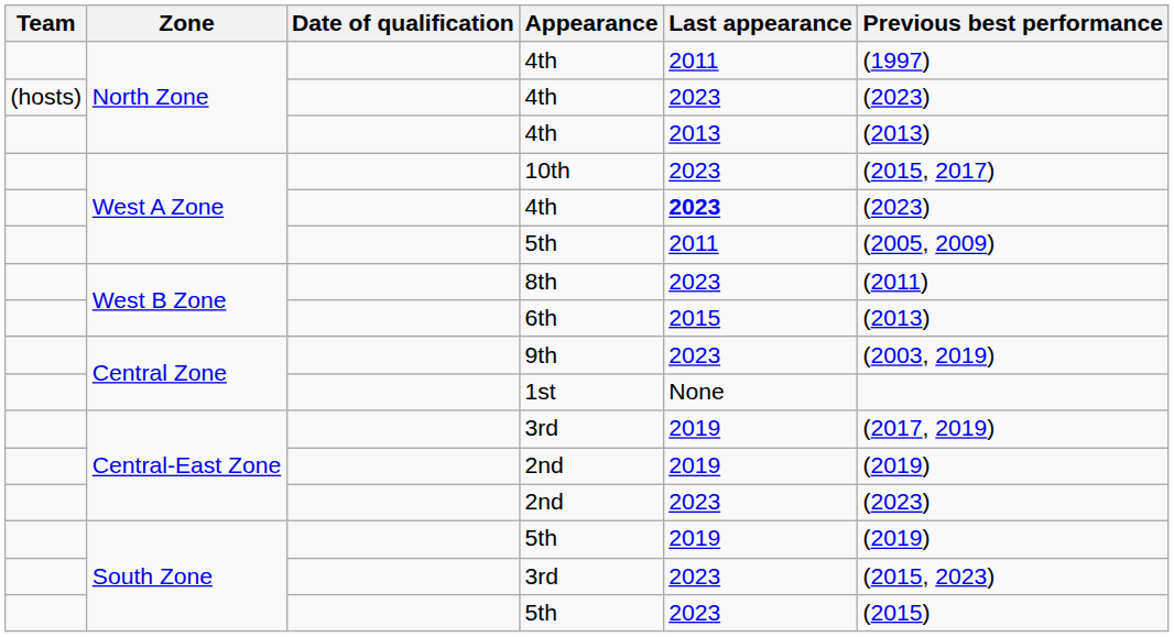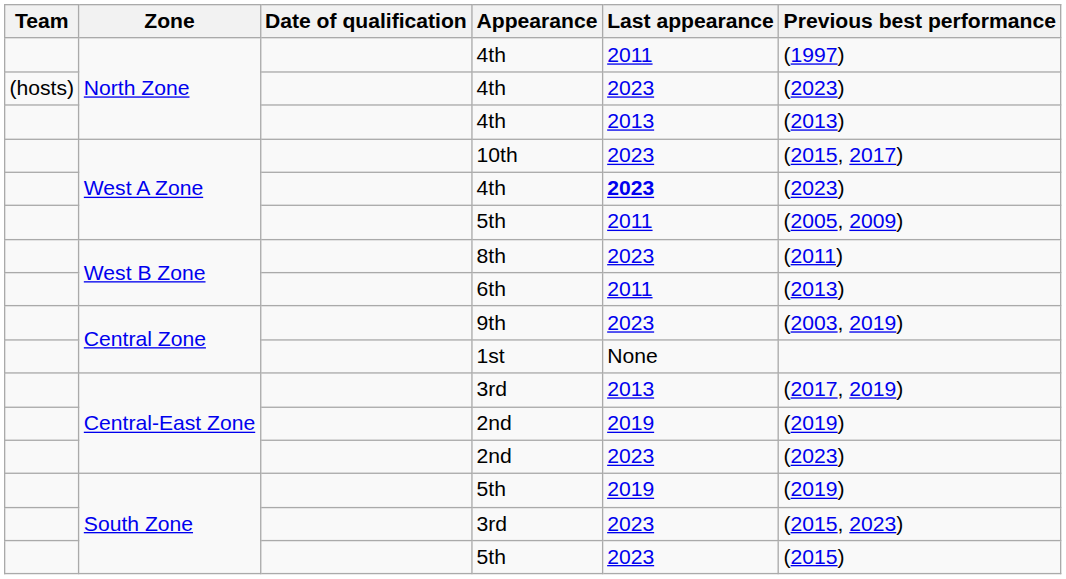 <table class="wikitable sortable">
 <tr>
 <th>Team</th>
 <th>Zone</th>
 <th>Date of qualification</th>
 <th data-sort-type="number">Appearance</th>
 <th>Last appearance</th>
 <th>Previous best performance</th>
 </tr>
 <tr>
 <td></td>
 <td rowspan="3"><a href='#'>North Zone</a></td>
 <td></td>
 <td>4th</td>
 <td><a href='#'>2011</a></td>
 <td><strong></strong> (<a href='#'>1997</a>)</td>
 </tr>
 <tr>
 <td> (hosts)</td>
 <td></td>
 <td>4th</td>
 <td><a href='#'>2023</a></td>
 <td> (<a href='#'>2023</a>)</td>
 </tr>
 <tr>
 <td></td>
 <td></td>
 <td>4th</td>
 <td><a href='#'>2013</a></td>
 <td> (<a href='#'>2013</a>)</td>
 </tr>
 <tr>
 <td></td>
 <td rowspan=3><a href='#'>West A Zone</a></td>
 <td></td>
 <td>10th</td>
 <td><a href='#'>2023</a></td>
 <td><strong></strong> (<a href='#'>2015</a>, <a href='#'>2017</a>)</td>
 </tr>
 <tr>
 <td></td>
 <td></td>
 <td>4th</td>
 <td><strong><a href='#'>2023</a></strong></td>
 <td><strong></strong> (<a href='#'>2023</a>)</td>
 </tr>
 <tr>
 <td></td>
 <td></td>
 <td>5th</td>
 <td><a href='#'>2011</a></td>
 <td><strong></strong> (<a href='#'>2005</a>, <a href='#'>2009</a>)</td>
 </tr>
 <tr>
 <td></td>
 <td rowspan=2><a href='#'>West B Zone</a></td>
 <td></td>
 <td>8th</td>
 <td><a href='#'>2023</a></td>
 <td><strong></strong> (<a href='#'>2011</a>)</td>
 </tr>
 <tr>
 <td></td>
 <td></td>
 <td>6th</td>
-<td><a href='#'>2015</a></td>
+<td><a href='#'>2011</a></td>
 <td><strong></strong> (<a href='#'>2013</a>)</td>
 </tr>
 <tr>
 <td></td>
 <td rowspan=2><a href='#'>Central Zone</a></td>
 <td></td>
 <td>9th</td>
 <td><a href='#'>2023</a></td>
 <td><strong></strong> (<a href='#'>2003</a>, <a href='#'>2019</a>)</td>
 </tr>
 <tr>
 <td></td>
 <td></td>
 <td>1st</td>
 <td>None</td>
 <td></td>
 </tr>
 <tr>
 <td></td>
 <td rowspan=3><a href='#'>Central-East Zone</a></td>
 <td></td>
 <td>3rd</td>
-<td><a href='#'>2019</a></td>
+<td><a href='#'>2013</a></td>
 <td> (<a href='#'>2017</a>, <a href='#'>2019</a>)</td>
 </tr>
 <tr>
 <td></td>
 <td></td>
 <td>2nd</td>
 <td><a href='#'>2019</a></td>
 <td> (<a href='#'>2019</a>)</td>
 </tr>
 <tr>
 <td></td>
 <td></td>
 <td>2nd</td>
 <td><a href='#'>2023</a></td>
 <td> (<a href='#'>2023</a>)</td>
 </tr>
 <tr>
 <td></td>
 <td rowspan=3><a href='#'>South Zone</a></td>
 <td></td>
 <td>5th</td>
 <td><a href='#'>2019</a></td>
 <td> (<a href='#'>2019</a>)</td>
 </tr>
 <tr>
 <td></td>
 <td></td>
 <td>3rd</td>
 <td><a href='#'>2023</a></td>
 <td> (<a href='#'>2015</a>, <a href='#'>2023</a>)</td>
 </tr>
 <tr>
 <td></td>
 <td></td>
 <td>5th</td>
 <td><a href='#'>2023</a></td>
 <td> (<a href='#'>2015</a>)</td>
 </tr>
 </table>
